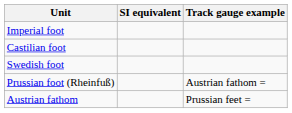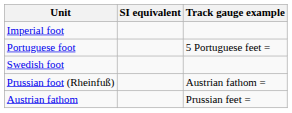 <table class="wikitable sortable">
 <tr>
 <th>Unit</th>
 <th>SI equivalent</th>
 <th class="unsortable">Track gauge example</th>
 </tr>
 <tr>
 <td><a href='#'>Imperial foot</a></td>
 <td></td>
 <td></td>
 </tr>
 <tr>
-<td><a href='#'>Castilian foot</a></td>
+<td><a href='#'>Portuguese foot</a></td>
 <td></td>
-<td></td>
+<td>5 Portuguese feet = </td>
 </tr>
 <tr>
 <td><a href='#'>Swedish foot</a></td>
 <td></td>
 <td></td>
 </tr>
 <tr>
 <td><a href='#'>Prussian foot</a> (Rheinfuß)</td>
 <td></td>
 <td> Austrian fathom = </td>
 </tr>
 <tr>
 <td><a href='#'>Austrian fathom</a></td>
 <td></td>
 <td> Prussian feet = </td>
 </tr>
 </table>
